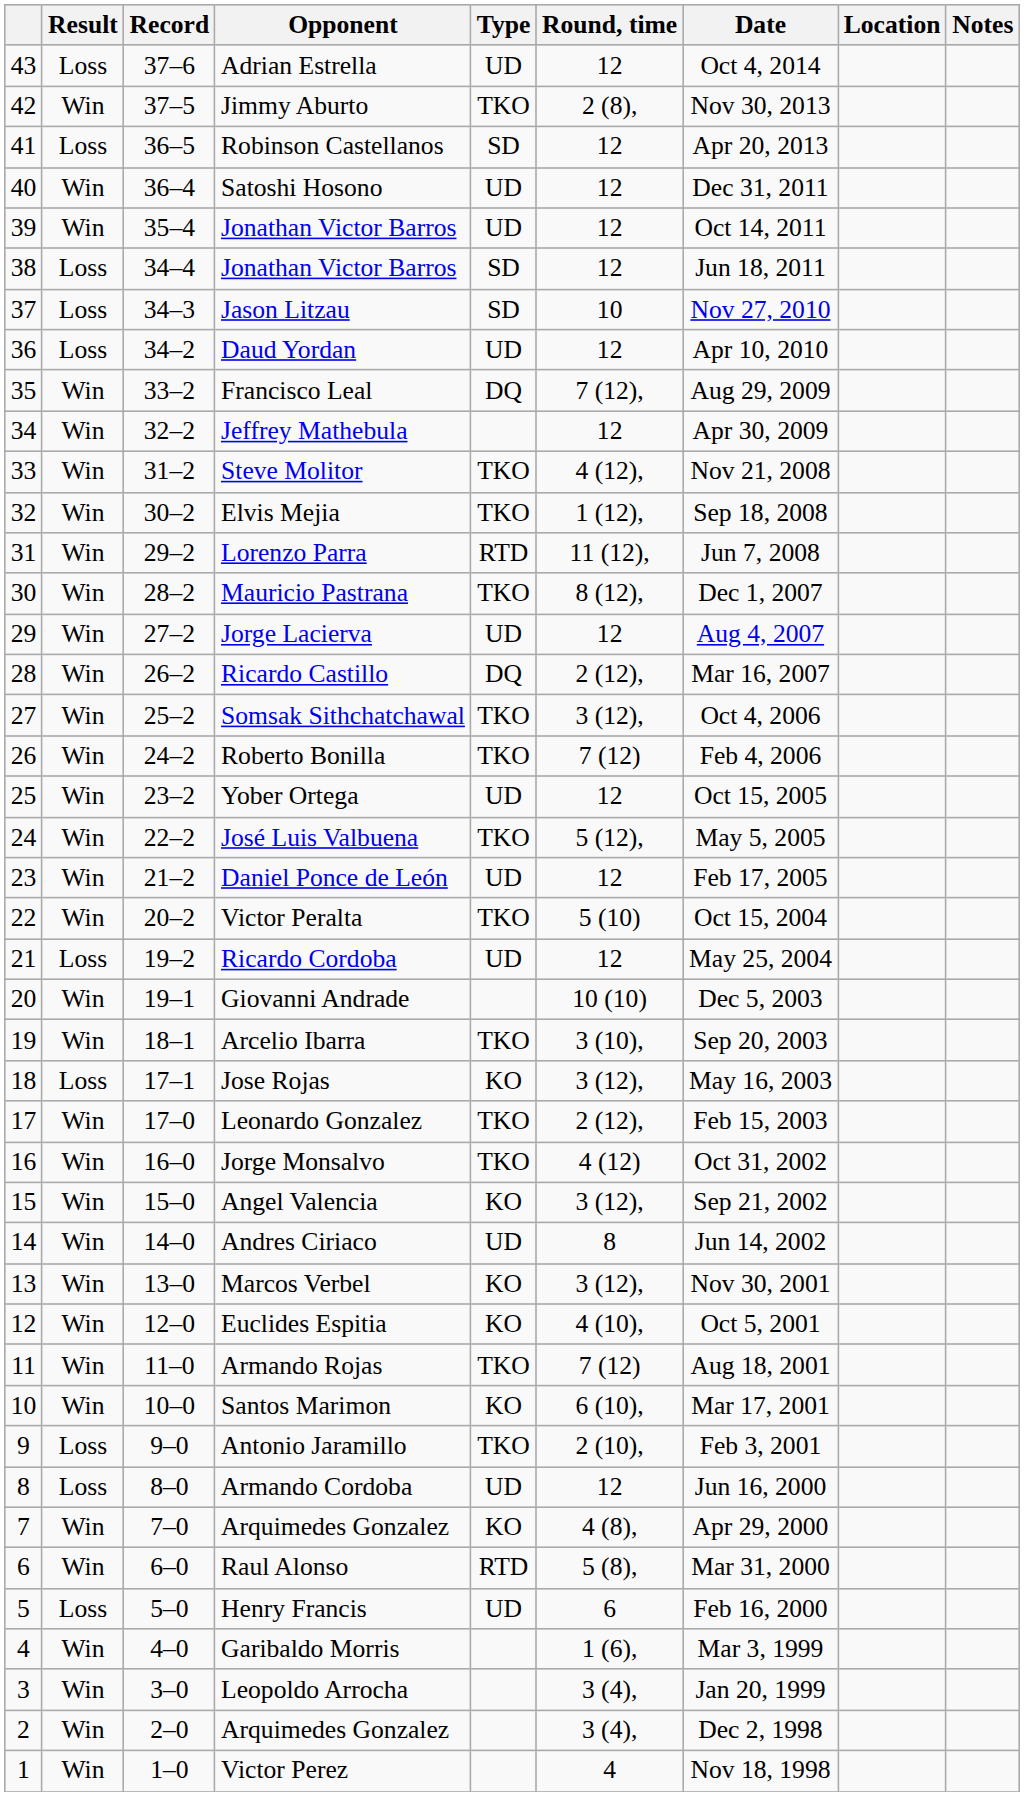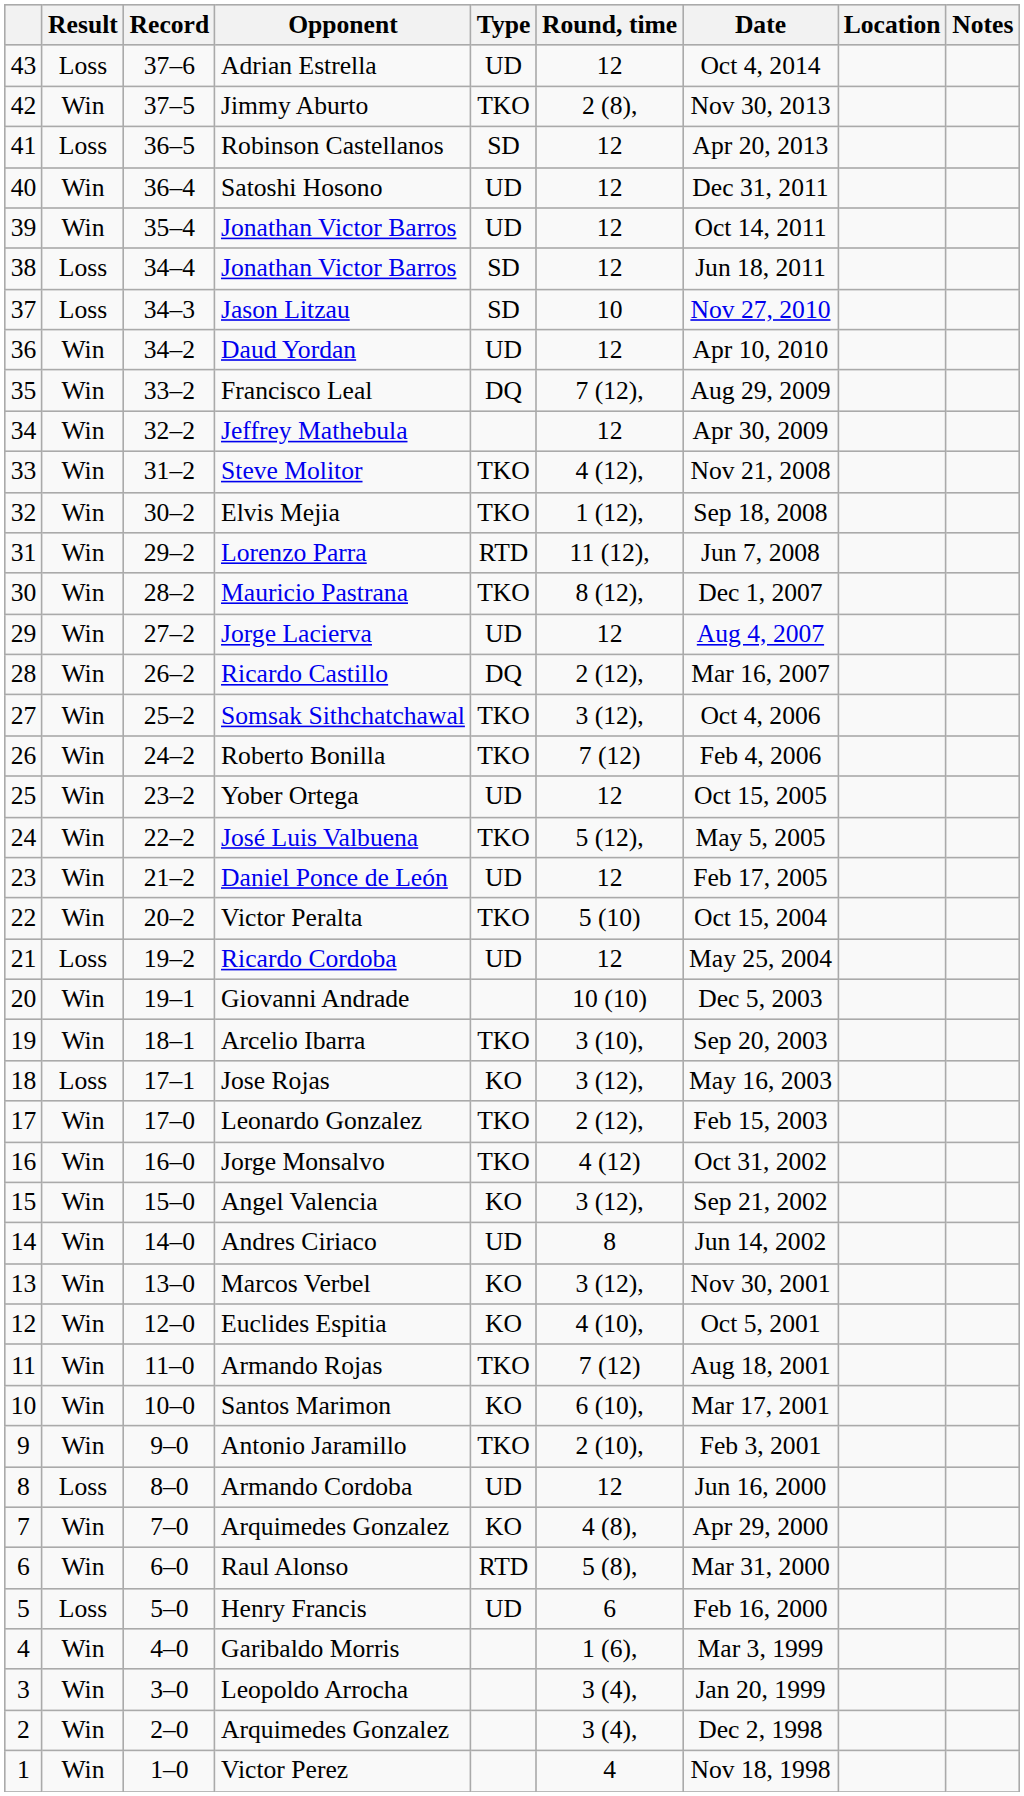 <table class="wikitable" style="text-align:center">
 <tr>
 <th></th>
 <th>Result</th>
 <th>Record</th>
 <th>Opponent</th>
 <th>Type</th>
 <th>Round, time</th>
 <th>Date</th>
 <th>Location</th>
 <th>Notes</th>
 </tr>
 <tr>
 <td>43</td>
 <td>Loss</td>
 <td>37–6</td>
 <td style="text-align:left;">Adrian Estrella</td>
 <td>UD</td>
 <td>12</td>
 <td>Oct 4, 2014</td>
 <td style="text-align:left;"></td>
 <td style="text-align:left;"></td>
 </tr>
 <tr>
 <td>42</td>
 <td>Win</td>
 <td>37–5</td>
 <td style="text-align:left;">Jimmy Aburto</td>
 <td>TKO</td>
 <td>2 (8), </td>
 <td>Nov 30, 2013</td>
 <td style="text-align:left;"></td>
 <td style="text-align:left;"></td>
 </tr>
 <tr>
 <td>41</td>
 <td>Loss</td>
 <td>36–5</td>
 <td style="text-align:left;">Robinson Castellanos</td>
 <td>SD</td>
 <td>12</td>
 <td>Apr 20, 2013</td>
 <td style="text-align:left;"></td>
 <td style="text-align:left;"></td>
 </tr>
 <tr>
 <td>40</td>
 <td>Win</td>
 <td>36–4</td>
 <td style="text-align:left;">Satoshi Hosono</td>
 <td>UD</td>
 <td>12</td>
 <td>Dec 31, 2011</td>
 <td style="text-align:left;"></td>
 <td style="text-align:left;"></td>
 </tr>
 <tr>
 <td>39</td>
 <td>Win</td>
 <td>35–4</td>
 <td style="text-align:left;"><a href='#'>Jonathan Victor Barros</a></td>
 <td>UD</td>
 <td>12</td>
 <td>Oct 14, 2011</td>
 <td style="text-align:left;"></td>
 <td style="text-align:left;"></td>
 </tr>
 <tr>
 <td>38</td>
 <td>Loss</td>
 <td>34–4</td>
 <td style="text-align:left;"><a href='#'>Jonathan Victor Barros</a></td>
 <td>SD</td>
 <td>12</td>
 <td>Jun 18, 2011</td>
 <td style="text-align:left;"></td>
 <td style="text-align:left;"></td>
 </tr>
 <tr>
 <td>37</td>
 <td>Loss</td>
 <td>34–3</td>
 <td style="text-align:left;"><a href='#'>Jason Litzau</a></td>
 <td>SD</td>
 <td>10</td>
 <td><a href='#'>Nov 27, 2010</a></td>
 <td style="text-align:left;"></td>
 <td></td>
 </tr>
 <tr>
 <td>36</td>
-<td>Loss</td>
+<td>Win</td>
 <td>34–2</td>
 <td style="text-align:left;"><a href='#'>Daud Yordan</a></td>
 <td>UD</td>
 <td>12</td>
 <td>Apr 10, 2010</td>
 <td style="text-align:left;"></td>
 <td></td>
 </tr>
 <tr>
 <td>35</td>
 <td>Win</td>
 <td>33–2</td>
 <td style="text-align:left;">Francisco Leal</td>
 <td>DQ</td>
 <td>7 (12), </td>
 <td>Aug 29, 2009</td>
 <td style="text-align:left;"></td>
 <td style="text-align:left;"></td>
 </tr>
 <tr>
 <td>34</td>
 <td>Win</td>
 <td>32–2</td>
 <td style="text-align:left;"><a href='#'>Jeffrey Mathebula</a></td>
 <td></td>
 <td>12</td>
 <td>Apr 30, 2009</td>
 <td style="text-align:left;"></td>
 <td style="text-align:left;"></td>
 </tr>
 <tr>
 <td>33</td>
 <td>Win</td>
 <td>31–2</td>
 <td style="text-align:left;"><a href='#'>Steve Molitor</a></td>
 <td>TKO</td>
 <td>4 (12), </td>
 <td>Nov 21, 2008</td>
 <td style="text-align:left;"></td>
 <td style="text-align:left;"></td>
 </tr>
 <tr>
 <td>32</td>
 <td>Win</td>
 <td>30–2</td>
 <td style="text-align:left;">Elvis Mejia</td>
 <td>TKO</td>
 <td>1 (12), </td>
 <td>Sep 18, 2008</td>
 <td style="text-align:left;"></td>
 <td style="text-align:left;"></td>
 </tr>
 <tr>
 <td>31</td>
 <td>Win</td>
 <td>29–2</td>
 <td style="text-align:left;"><a href='#'>Lorenzo Parra</a></td>
 <td>RTD</td>
 <td>11 (12), </td>
 <td>Jun 7, 2008</td>
 <td style="text-align:left;"></td>
 <td style="text-align:left;"></td>
 </tr>
 <tr>
 <td>30</td>
 <td>Win</td>
 <td>28–2</td>
 <td style="text-align:left;"><a href='#'>Mauricio Pastrana</a></td>
 <td>TKO</td>
 <td>8 (12), </td>
 <td>Dec 1, 2007</td>
 <td style="text-align:left;"></td>
 <td style="text-align:left;"></td>
 </tr>
 <tr>
 <td>29</td>
 <td>Win</td>
 <td>27–2</td>
 <td style="text-align:left;"><a href='#'>Jorge Lacierva</a></td>
 <td>UD</td>
 <td>12</td>
 <td><a href='#'>Aug 4, 2007</a></td>
 <td style="text-align:left;"></td>
 <td style="text-align:left;"></td>
 </tr>
 <tr>
 <td>28</td>
 <td>Win</td>
 <td>26–2</td>
 <td style="text-align:left;"><a href='#'>Ricardo Castillo</a></td>
 <td>DQ</td>
 <td>2 (12), </td>
 <td>Mar 16, 2007</td>
 <td style="text-align:left;"></td>
 <td style="text-align:left;"></td>
 </tr>
 <tr>
 <td>27</td>
 <td>Win</td>
 <td>25–2</td>
 <td style="text-align:left;"><a href='#'>Somsak Sithchatchawal</a></td>
 <td>TKO</td>
 <td>3 (12), </td>
 <td>Oct 4, 2006</td>
 <td style="text-align:left;"></td>
 <td style="text-align:left;"></td>
 </tr>
 <tr>
 <td>26</td>
 <td>Win</td>
 <td>24–2</td>
 <td style="text-align:left;">Roberto Bonilla</td>
 <td>TKO</td>
 <td>7 (12)</td>
 <td>Feb 4, 2006</td>
 <td style="text-align:left;"></td>
 <td style="text-align:left;"></td>
 </tr>
 <tr>
 <td>25</td>
 <td>Win</td>
 <td>23–2</td>
 <td style="text-align:left;">Yober Ortega</td>
 <td>UD</td>
 <td>12</td>
 <td>Oct 15, 2005</td>
 <td style="text-align:left;"></td>
 <td style="text-align:left;"></td>
 </tr>
 <tr>
 <td>24</td>
 <td>Win</td>
 <td>22–2</td>
 <td style="text-align:left;"><a href='#'>José Luis Valbuena</a></td>
 <td>TKO</td>
 <td>5 (12), </td>
 <td>May 5, 2005</td>
 <td style="text-align:left;"></td>
 <td></td>
 </tr>
 <tr>
 <td>23</td>
 <td>Win</td>
 <td>21–2</td>
 <td style="text-align:left;"><a href='#'>Daniel Ponce de León</a></td>
 <td>UD</td>
 <td>12</td>
 <td>Feb 17, 2005</td>
 <td style="text-align:left;"></td>
 <td></td>
 </tr>
 <tr>
 <td>22</td>
 <td>Win</td>
 <td>20–2</td>
 <td style="text-align:left;">Victor Peralta</td>
 <td>TKO</td>
 <td>5 (10)</td>
 <td>Oct 15, 2004</td>
 <td style="text-align:left;"></td>
 <td></td>
 </tr>
 <tr>
 <td>21</td>
 <td>Loss</td>
 <td>19–2</td>
 <td style="text-align:left;"><a href='#'>Ricardo Cordoba</a></td>
 <td>UD</td>
 <td>12</td>
 <td>May 25, 2004</td>
 <td style="text-align:left;"></td>
 <td style="text-align:left;"></td>
 </tr>
 <tr>
 <td>20</td>
 <td>Win</td>
 <td>19–1</td>
 <td style="text-align:left;">Giovanni Andrade</td>
 <td></td>
 <td>10 (10)</td>
 <td>Dec 5, 2003</td>
 <td style="text-align:left;"></td>
 <td style="text-align:left;"></td>
 </tr>
 <tr>
 <td>19</td>
 <td>Win</td>
 <td>18–1</td>
 <td style="text-align:left;">Arcelio Ibarra</td>
 <td>TKO</td>
 <td>3 (10), </td>
 <td>Sep 20, 2003</td>
 <td style="text-align:left;"></td>
 <td></td>
 </tr>
 <tr>
 <td>18</td>
 <td>Loss</td>
 <td>17–1</td>
 <td style="text-align:left;">Jose Rojas</td>
 <td>KO</td>
 <td>3 (12), </td>
 <td>May 16, 2003</td>
 <td style="text-align:left;"></td>
 <td style="text-align:left;"></td>
 </tr>
 <tr>
 <td>17</td>
 <td>Win</td>
 <td>17–0</td>
 <td style="text-align:left;">Leonardo Gonzalez</td>
 <td>TKO</td>
 <td>2 (12), </td>
 <td>Feb 15, 2003</td>
 <td style="text-align:left;"></td>
 <td style="text-align:left;"></td>
 </tr>
 <tr>
 <td>16</td>
 <td>Win</td>
 <td>16–0</td>
 <td style="text-align:left;">Jorge Monsalvo</td>
 <td>TKO</td>
 <td>4 (12)</td>
 <td>Oct 31, 2002</td>
 <td style="text-align:left;"></td>
 <td style="text-align:left;"></td>
 </tr>
 <tr>
 <td>15</td>
 <td>Win</td>
 <td>15–0</td>
 <td style="text-align:left;">Angel Valencia</td>
 <td>KO</td>
 <td>3 (12), </td>
 <td>Sep 21, 2002</td>
 <td style="text-align:left;"></td>
 <td style="text-align:left;"></td>
 </tr>
 <tr>
 <td>14</td>
 <td>Win</td>
 <td>14–0</td>
 <td style="text-align:left;">Andres Ciriaco</td>
 <td>UD</td>
 <td>8</td>
 <td>Jun 14, 2002</td>
 <td style="text-align:left;"></td>
 <td></td>
 </tr>
 <tr>
 <td>13</td>
 <td>Win</td>
 <td>13–0</td>
 <td style="text-align:left;">Marcos Verbel</td>
 <td>KO</td>
 <td>3 (12), </td>
 <td>Nov 30, 2001</td>
 <td style="text-align:left;"></td>
 <td style="text-align:left;"></td>
 </tr>
 <tr>
 <td>12</td>
 <td>Win</td>
 <td>12–0</td>
 <td style="text-align:left;">Euclides Espitia</td>
 <td>KO</td>
 <td>4 (10), </td>
 <td>Oct 5, 2001</td>
 <td style="text-align:left;"></td>
 <td></td>
 </tr>
 <tr>
 <td>11</td>
 <td>Win</td>
 <td>11–0</td>
 <td style="text-align:left;">Armando Rojas</td>
 <td>TKO</td>
 <td>7 (12)</td>
 <td>Aug 18, 2001</td>
 <td style="text-align:left;"></td>
 <td style="text-align:left;"></td>
 </tr>
 <tr>
 <td>10</td>
 <td>Win</td>
 <td>10–0</td>
 <td style="text-align:left;">Santos Marimon</td>
 <td>KO</td>
 <td>6 (10), </td>
 <td>Mar 17, 2001</td>
 <td style="text-align:left;"></td>
 <td></td>
 </tr>
 <tr>
 <td>9</td>
-<td>Loss</td>
+<td>Win</td>
 <td>9–0</td>
 <td style="text-align:left;">Antonio Jaramillo</td>
 <td>TKO</td>
 <td>2 (10), </td>
 <td>Feb 3, 2001</td>
 <td style="text-align:left;"></td>
 <td></td>
 </tr>
 <tr>
 <td>8</td>
 <td>Loss</td>
 <td>8–0</td>
 <td style="text-align:left;">Armando Cordoba</td>
 <td>UD</td>
 <td>12</td>
 <td>Jun 16, 2000</td>
 <td style="text-align:left;"></td>
 <td style="text-align:left;"></td>
 </tr>
 <tr>
 <td>7</td>
 <td>Win</td>
 <td>7–0</td>
 <td style="text-align:left;">Arquimedes Gonzalez</td>
 <td>KO</td>
 <td>4 (8), </td>
 <td>Apr 29, 2000</td>
 <td style="text-align:left;"></td>
 <td></td>
 </tr>
 <tr>
 <td>6</td>
 <td>Win</td>
 <td>6–0</td>
 <td style="text-align:left;">Raul Alonso</td>
 <td>RTD</td>
 <td>5 (8), </td>
 <td>Mar 31, 2000</td>
 <td style="text-align:left;"></td>
 <td></td>
 </tr>
 <tr>
 <td>5</td>
 <td>Loss</td>
 <td>5–0</td>
 <td style="text-align:left;">Henry Francis</td>
 <td>UD</td>
 <td>6</td>
 <td>Feb 16, 2000</td>
 <td style="text-align:left;"></td>
 <td></td>
 </tr>
 <tr>
 <td>4</td>
 <td>Win</td>
 <td>4–0</td>
 <td style="text-align:left;">Garibaldo Morris</td>
 <td></td>
 <td>1 (6), </td>
 <td>Mar 3, 1999</td>
 <td style="text-align:left;"></td>
 <td></td>
 </tr>
 <tr>
 <td>3</td>
 <td>Win</td>
 <td>3–0</td>
 <td style="text-align:left;">Leopoldo Arrocha</td>
 <td></td>
 <td>3 (4), </td>
 <td>Jan 20, 1999</td>
 <td style="text-align:left;"></td>
 <td></td>
 </tr>
 <tr>
 <td>2</td>
 <td>Win</td>
 <td>2–0</td>
 <td style="text-align:left;">Arquimedes Gonzalez</td>
 <td></td>
 <td>3 (4), </td>
 <td>Dec 2, 1998</td>
 <td style="text-align:left;"></td>
 <td></td>
 </tr>
 <tr>
 <td>1</td>
 <td>Win</td>
 <td>1–0</td>
 <td style="text-align:left;">Victor Perez</td>
 <td></td>
 <td>4</td>
 <td>Nov 18, 1998</td>
 <td style="text-align:left;"></td>
 <td></td>
 </tr>
 </table>
